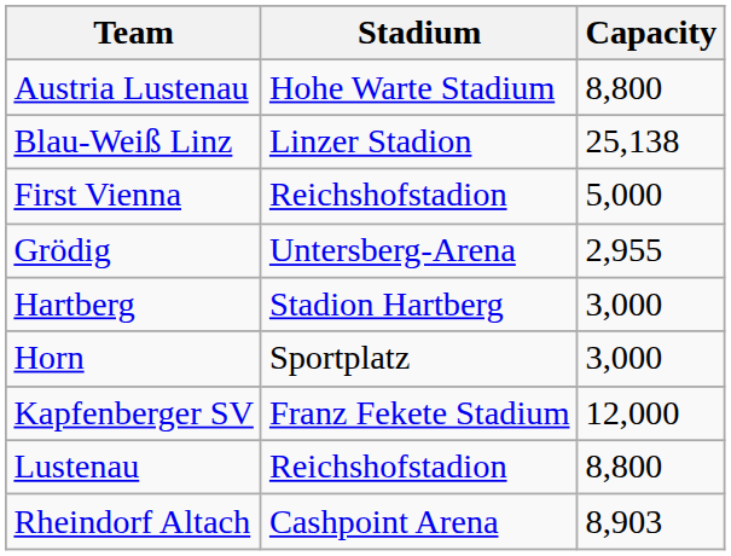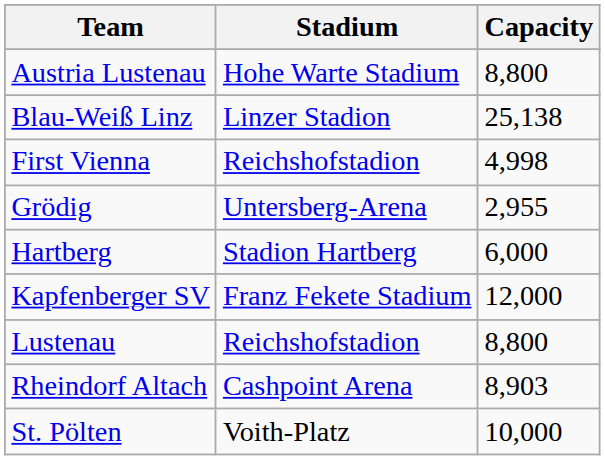 <table class="wikitable">
 <tr>
 <th>Team</th>
 <th>Stadium</th>
 <th>Capacity</th>
 </tr>
 <tr>
 <td><a href='#'>Austria Lustenau</a></td>
 <td><a href='#'>Hohe Warte Stadium</a></td>
 <td>8,800</td>
 </tr>
 <tr>
 <td><a href='#'>Blau-Weiß Linz</a></td>
 <td><a href='#'>Linzer Stadion</a></td>
 <td>25,138</td>
 </tr>
 <tr>
 <td><a href='#'>First Vienna</a></td>
 <td><a href='#'>Reichshofstadion</a></td>
-<td>5,000</td>
+<td>4,998</td>
 </tr>
 <tr>
 <td><a href='#'>Grödig</a></td>
 <td><a href='#'>Untersberg-Arena</a></td>
 <td>2,955</td>
 </tr>
 <tr>
 <td><a href='#'>Hartberg</a></td>
 <td><a href='#'>Stadion Hartberg</a></td>
-<td>3,000</td>
-</tr>
-<tr>
-<td><a href='#'>Horn</a></td>
-<td>Sportplatz</td>
-<td>3,000</td>
+<td>6,000</td>
 </tr>
 <tr>
 <td><a href='#'>Kapfenberger SV</a></td>
 <td><a href='#'>Franz Fekete Stadium</a></td>
 <td>12,000</td>
 </tr>
 <tr>
 <td><a href='#'>Lustenau</a></td>
 <td><a href='#'>Reichshofstadion</a></td>
 <td>8,800</td>
 </tr>
 <tr>
 <td><a href='#'>Rheindorf Altach</a></td>
 <td><a href='#'>Cashpoint Arena</a></td>
 <td>8,903</td>
 </tr>
+<tr>
+<td><a href='#'>St. Pölten</a></td>
+<td>Voith-Platz</td>
+<td>10,000</td>
+</tr>
 </table>
